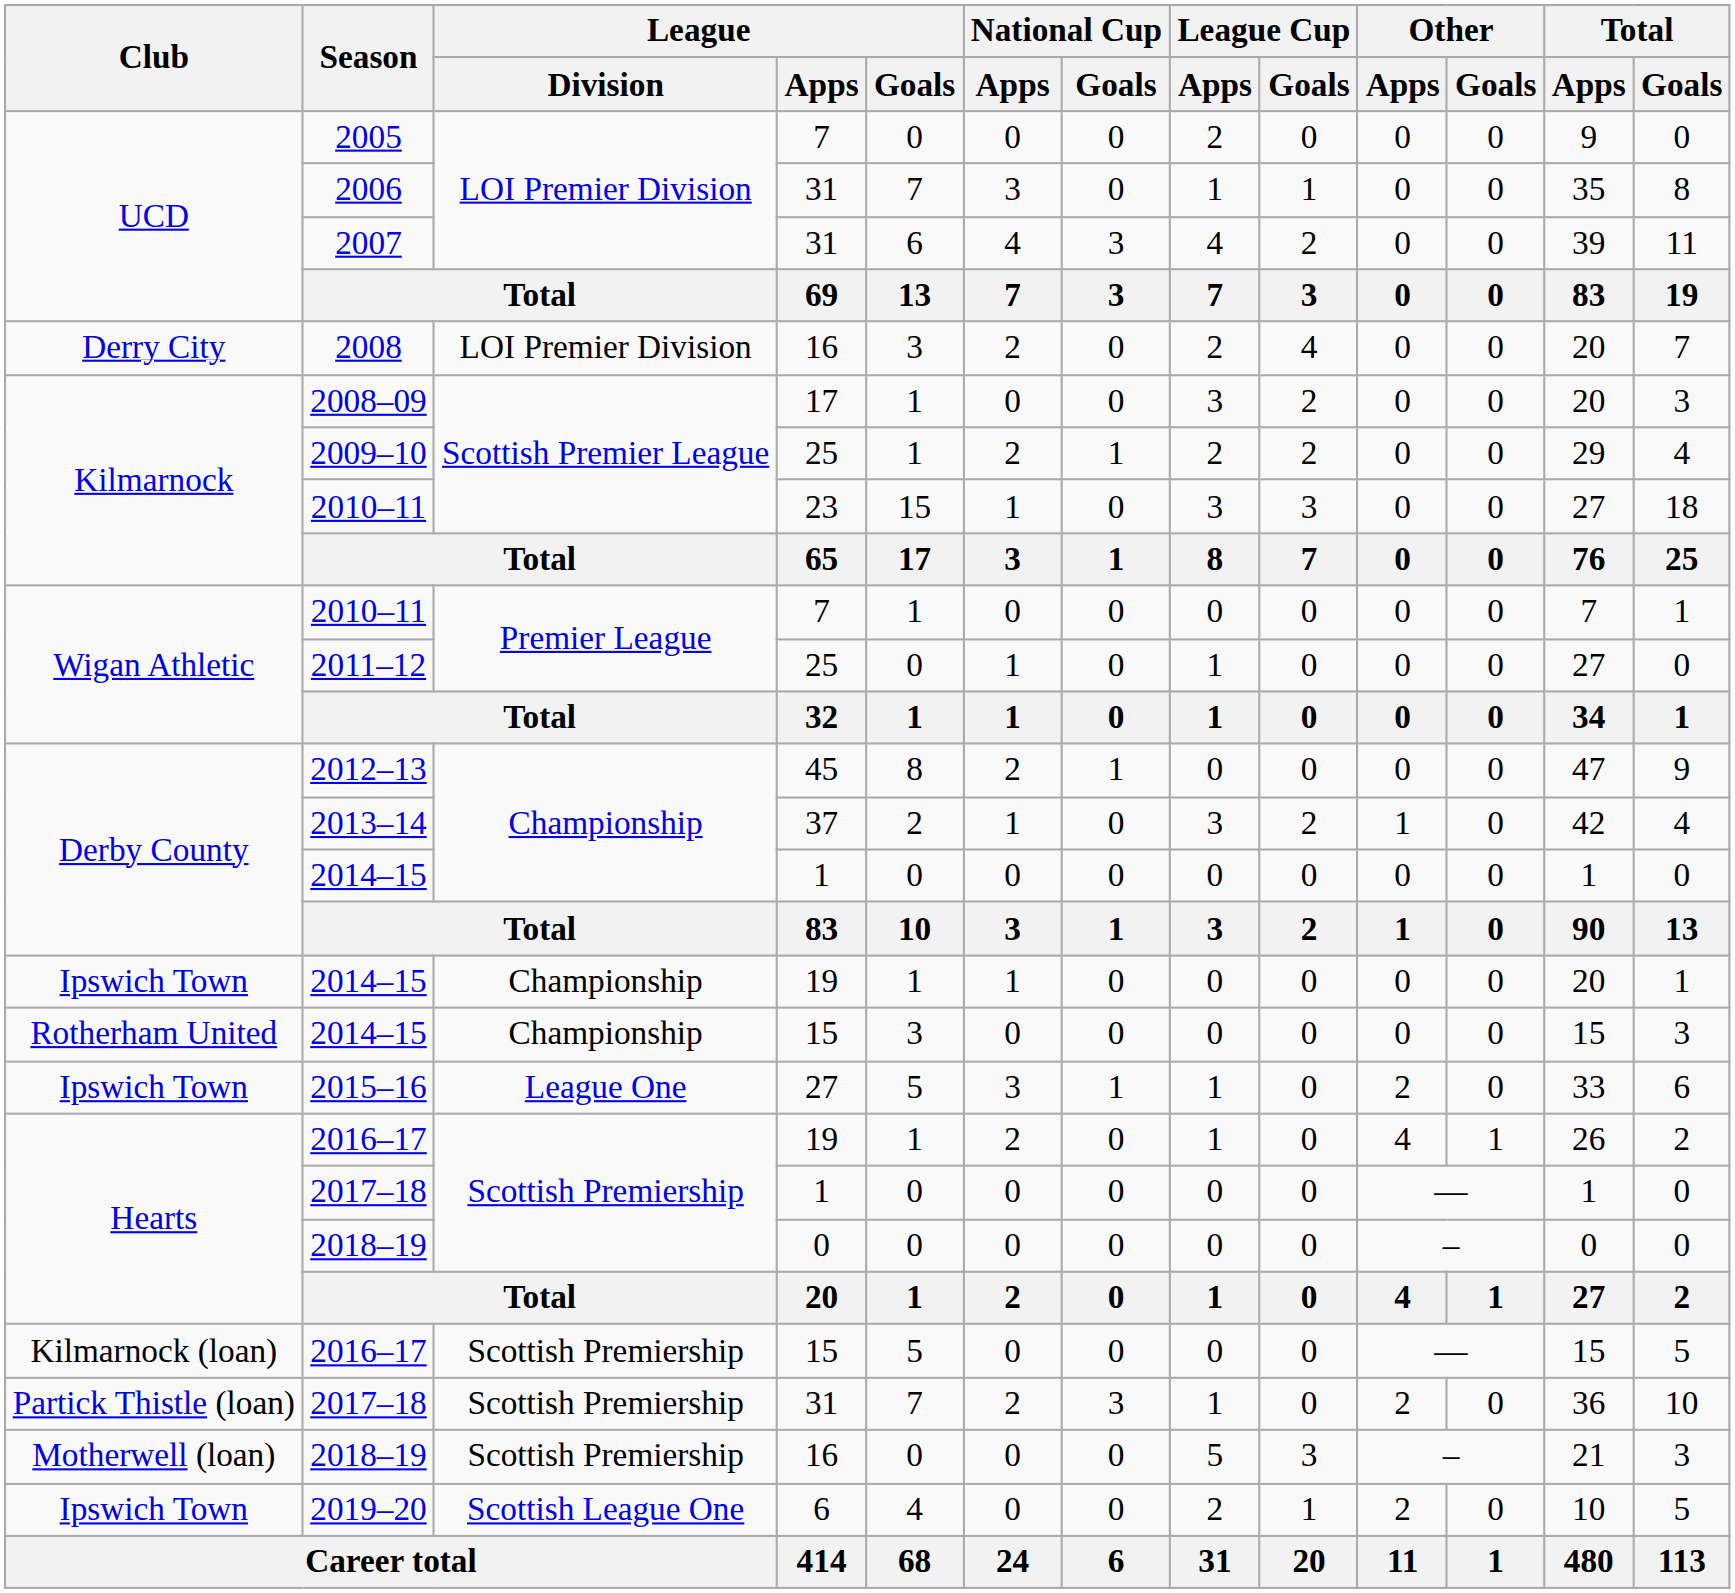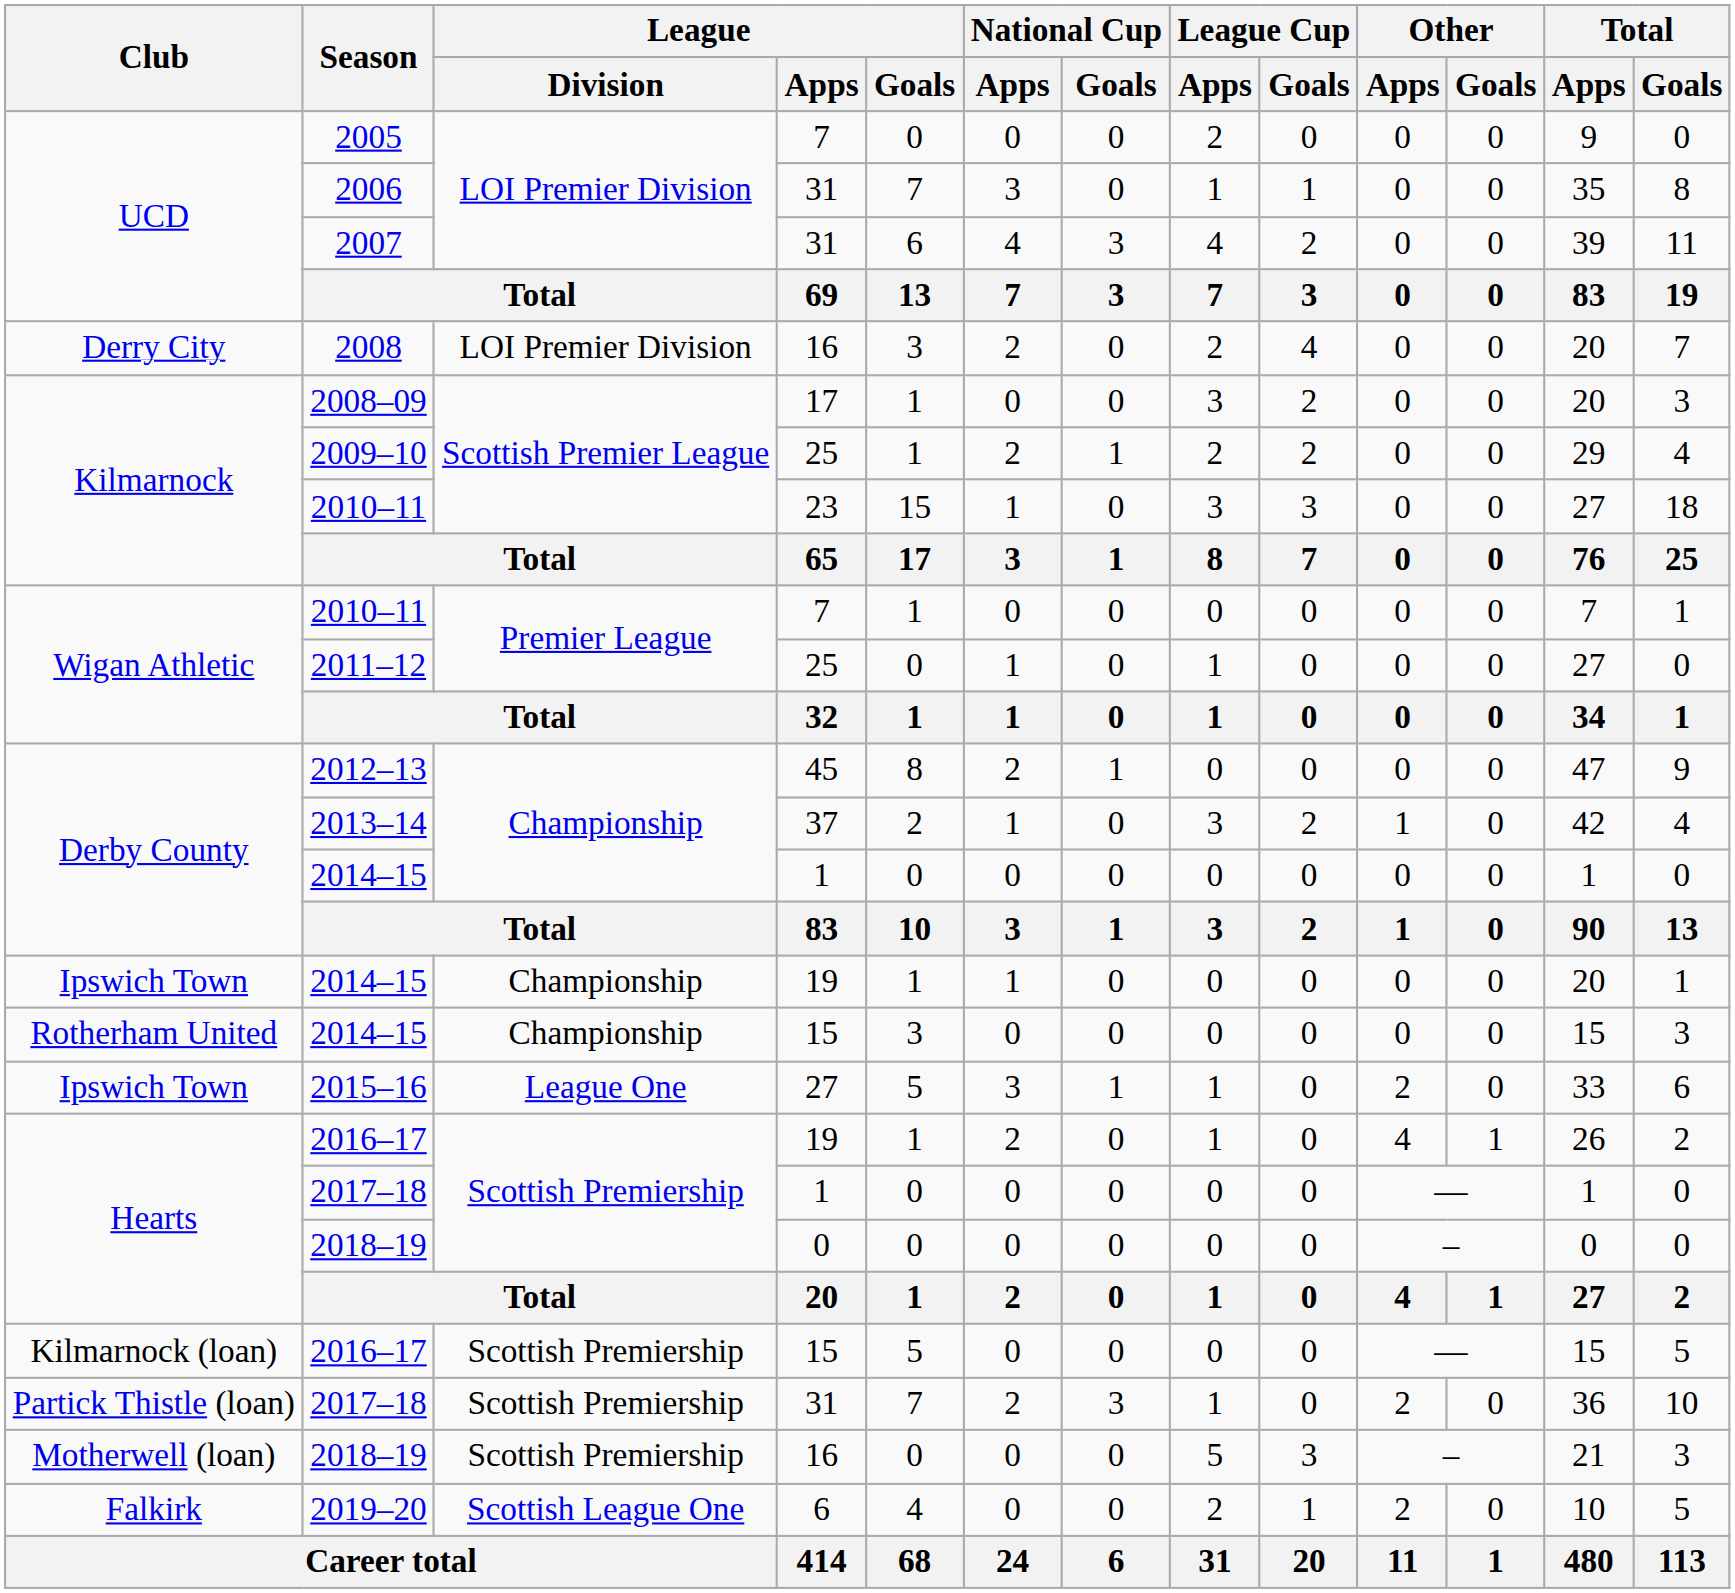 <table class="wikitable" style="text-align: center">
 <tr>
 <th rowspan="2">Club</th>
 <th rowspan="2">Season</th>
 <th colspan="3">League</th>
 <th colspan="2">National Cup</th>
 <th colspan="2">League Cup</th>
 <th colspan="2">Other</th>
 <th colspan="2">Total</th>
 </tr>
 <tr>
 <th>Division</th>
 <th>Apps</th>
 <th>Goals</th>
 <th>Apps</th>
 <th>Goals</th>
 <th>Apps</th>
 <th>Goals</th>
 <th>Apps</th>
 <th>Goals</th>
 <th>Apps</th>
 <th>Goals</th>
 </tr>
 <tr>
 <td rowspan="4"><a href='#'>UCD</a></td>
 <td><a href='#'>2005</a></td>
 <td rowspan="3"><a href='#'>LOI Premier Division</a></td>
 <td>7</td>
 <td>0</td>
 <td>0</td>
 <td>0</td>
 <td>2</td>
 <td>0</td>
 <td>0</td>
 <td>0</td>
 <td>9</td>
 <td>0</td>
 </tr>
 <tr>
 <td><a href='#'>2006</a></td>
 <td>31</td>
 <td>7</td>
 <td>3</td>
 <td>0</td>
 <td>1</td>
 <td>1</td>
 <td>0</td>
 <td>0</td>
 <td>35</td>
 <td>8</td>
 </tr>
 <tr>
 <td><a href='#'>2007</a></td>
 <td>31</td>
 <td>6</td>
 <td>4</td>
 <td>3</td>
 <td>4</td>
 <td>2</td>
 <td>0</td>
 <td>0</td>
 <td>39</td>
 <td>11</td>
 </tr>
 <tr>
 <th colspan="2">Total</th>
 <th>69</th>
 <th>13</th>
 <th>7</th>
 <th>3</th>
 <th>7</th>
 <th>3</th>
 <th>0</th>
 <th>0</th>
 <th>83</th>
 <th>19</th>
 </tr>
 <tr>
 <td><a href='#'>Derry City</a></td>
 <td><a href='#'>2008</a></td>
 <td>LOI Premier Division</td>
 <td>16</td>
 <td>3</td>
 <td>2</td>
 <td>0</td>
 <td>2</td>
 <td>4</td>
 <td>0</td>
 <td>0</td>
 <td>20</td>
 <td>7</td>
 </tr>
 <tr>
 <td rowspan="4"><a href='#'>Kilmarnock</a></td>
 <td><a href='#'>2008–09</a></td>
 <td rowspan="3"><a href='#'>Scottish Premier League</a></td>
 <td>17</td>
 <td>1</td>
 <td>0</td>
 <td>0</td>
 <td>3</td>
 <td>2</td>
 <td>0</td>
 <td>0</td>
 <td>20</td>
 <td>3</td>
 </tr>
 <tr>
 <td><a href='#'>2009–10</a></td>
 <td>25</td>
 <td>1</td>
 <td>2</td>
 <td>1</td>
 <td>2</td>
 <td>2</td>
 <td>0</td>
 <td>0</td>
 <td>29</td>
 <td>4</td>
 </tr>
 <tr>
 <td><a href='#'>2010–11</a></td>
 <td>23</td>
 <td>15</td>
 <td>1</td>
 <td>0</td>
 <td>3</td>
 <td>3</td>
 <td>0</td>
 <td>0</td>
 <td>27</td>
 <td>18</td>
 </tr>
 <tr>
 <th colspan="2">Total</th>
 <th>65</th>
 <th>17</th>
 <th>3</th>
 <th>1</th>
 <th>8</th>
 <th>7</th>
 <th>0</th>
 <th>0</th>
 <th>76</th>
 <th>25</th>
 </tr>
 <tr>
 <td rowspan="3"><a href='#'>Wigan Athletic</a></td>
 <td><a href='#'>2010–11</a></td>
 <td rowspan="2"><a href='#'>Premier League</a></td>
 <td>7</td>
 <td>1</td>
 <td>0</td>
 <td>0</td>
 <td>0</td>
 <td>0</td>
 <td>0</td>
 <td>0</td>
 <td>7</td>
 <td>1</td>
 </tr>
 <tr>
 <td><a href='#'>2011–12</a></td>
 <td>25</td>
 <td>0</td>
 <td>1</td>
 <td>0</td>
 <td>1</td>
 <td>0</td>
 <td>0</td>
 <td>0</td>
 <td>27</td>
 <td>0</td>
 </tr>
 <tr>
 <th colspan="2">Total</th>
 <th>32</th>
 <th>1</th>
 <th>1</th>
 <th>0</th>
 <th>1</th>
 <th>0</th>
 <th>0</th>
 <th>0</th>
 <th>34</th>
 <th>1</th>
 </tr>
 <tr>
 <td rowspan="4"><a href='#'>Derby County</a></td>
 <td><a href='#'>2012–13</a></td>
 <td rowspan="3"><a href='#'>Championship</a></td>
 <td>45</td>
 <td>8</td>
 <td>2</td>
 <td>1</td>
 <td>0</td>
 <td>0</td>
 <td>0</td>
 <td>0</td>
 <td>47</td>
 <td>9</td>
 </tr>
 <tr>
 <td><a href='#'>2013–14</a></td>
 <td>37</td>
 <td>2</td>
 <td>1</td>
 <td>0</td>
 <td>3</td>
 <td>2</td>
 <td>1</td>
 <td>0</td>
 <td>42</td>
 <td>4</td>
 </tr>
 <tr>
 <td><a href='#'>2014–15</a></td>
 <td>1</td>
 <td>0</td>
 <td>0</td>
 <td>0</td>
 <td>0</td>
 <td>0</td>
 <td>0</td>
 <td>0</td>
 <td>1</td>
 <td>0</td>
 </tr>
 <tr>
 <th colspan="2">Total</th>
 <th>83</th>
 <th>10</th>
 <th>3</th>
 <th>1</th>
 <th>3</th>
 <th>2</th>
 <th>1</th>
 <th>0</th>
 <th>90</th>
 <th>13</th>
 </tr>
 <tr>
 <td><a href='#'>Ipswich Town</a></td>
 <td><a href='#'>2014–15</a></td>
 <td>Championship</td>
 <td>19</td>
 <td>1</td>
 <td>1</td>
 <td>0</td>
 <td>0</td>
 <td>0</td>
 <td>0</td>
 <td>0</td>
 <td>20</td>
 <td>1</td>
 </tr>
 <tr>
 <td><a href='#'>Rotherham United</a></td>
 <td><a href='#'>2014–15</a></td>
 <td>Championship</td>
 <td>15</td>
 <td>3</td>
 <td>0</td>
 <td>0</td>
 <td>0</td>
 <td>0</td>
 <td>0</td>
 <td>0</td>
 <td>15</td>
 <td>3</td>
 </tr>
 <tr>
 <td><a href='#'>Ipswich Town</a></td>
 <td><a href='#'>2015–16</a></td>
 <td><a href='#'>League One</a></td>
 <td>27</td>
 <td>5</td>
 <td>3</td>
 <td>1</td>
 <td>1</td>
 <td>0</td>
 <td>2</td>
 <td>0</td>
 <td>33</td>
 <td>6</td>
 </tr>
 <tr>
 <td rowspan="4"><a href='#'>Hearts</a></td>
 <td><a href='#'>2016–17</a></td>
 <td rowspan="3"><a href='#'>Scottish Premiership</a></td>
 <td>19</td>
 <td>1</td>
 <td>2</td>
 <td>0</td>
 <td>1</td>
 <td>0</td>
 <td>4</td>
 <td>1</td>
 <td>26</td>
 <td>2</td>
 </tr>
 <tr>
 <td><a href='#'>2017–18</a></td>
 <td>1</td>
 <td>0</td>
 <td>0</td>
 <td>0</td>
 <td>0</td>
 <td>0</td>
 <td colspan="2">—</td>
 <td>1</td>
 <td>0</td>
 </tr>
 <tr>
 <td><a href='#'>2018–19</a></td>
 <td>0</td>
 <td>0</td>
 <td>0</td>
 <td>0</td>
 <td>0</td>
 <td>0</td>
 <td colspan=2>–</td>
 <td>0</td>
 <td>0</td>
 </tr>
 <tr>
 <th colspan="2">Total</th>
 <th>20</th>
 <th>1</th>
 <th>2</th>
 <th>0</th>
 <th>1</th>
 <th>0</th>
 <th>4</th>
 <th>1</th>
 <th>27</th>
 <th>2</th>
 </tr>
 <tr>
 <td>Kilmarnock (loan)</td>
 <td><a href='#'>2016–17</a></td>
 <td>Scottish Premiership</td>
 <td>15</td>
 <td>5</td>
 <td>0</td>
 <td>0</td>
 <td>0</td>
 <td>0</td>
 <td colspan="2">—</td>
 <td>15</td>
 <td>5</td>
 </tr>
 <tr>
 <td><a href='#'>Partick Thistle</a> (loan)</td>
 <td><a href='#'>2017–18</a></td>
 <td>Scottish Premiership</td>
 <td>31</td>
 <td>7</td>
 <td>2</td>
 <td>3</td>
 <td>1</td>
 <td>0</td>
 <td>2</td>
 <td>0</td>
 <td>36</td>
 <td>10</td>
 </tr>
 <tr>
 <td><a href='#'>Motherwell</a> (loan)</td>
 <td><a href='#'>2018–19</a></td>
 <td>Scottish Premiership</td>
 <td>16</td>
 <td>0</td>
 <td>0</td>
 <td>0</td>
 <td>5</td>
 <td>3</td>
 <td colspan=2>–</td>
 <td>21</td>
 <td>3</td>
 </tr>
 <tr>
-<td><a href='#'>Ipswich Town</a></td>
+<td><a href='#'>Falkirk</a></td>
 <td><a href='#'>2019–20</a></td>
 <td><a href='#'>Scottish League One</a></td>
 <td>6</td>
 <td>4</td>
 <td>0</td>
 <td>0</td>
 <td>2</td>
 <td>1</td>
 <td>2</td>
 <td>0</td>
 <td>10</td>
 <td>5</td>
 </tr>
 <tr>
 <th colspan="3">Career total</th>
 <th>414</th>
 <th>68</th>
 <th>24</th>
 <th>6</th>
 <th>31</th>
 <th>20</th>
 <th>11</th>
 <th>1</th>
 <th>480</th>
 <th>113</th>
 </tr>
 </table>
